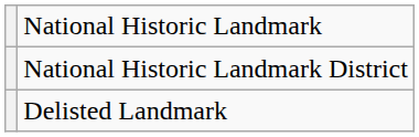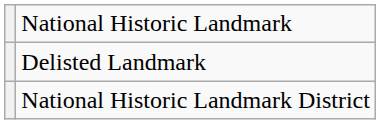 <table class="wikitable">
 <tr>
 <th><sup></sup></th>
 <td>National Historic Landmark</td>
 </tr>
 <tr>
 <th><sup></sup></th>
-<td>National Historic Landmark District</td>
+<td>Delisted Landmark</td>
 </tr>
 <tr>
 <th><sup></sup></th>
-<td>Delisted Landmark</td>
+<td>National Historic Landmark District</td>
 </tr>
 </table>
